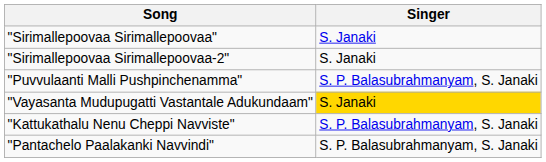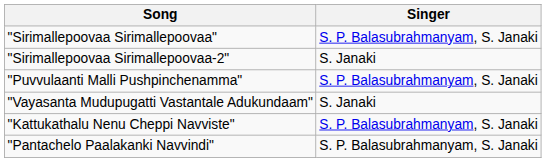 <table class="wikitable">
 <tr>
 <th>Song</th>
 <th>Singer</th>
 </tr>
 <tr>
 <td>"Sirimallepoovaa Sirimallepoovaa"</td>
-<td><a href='#'>S. Janaki</a></td>
+<td><a href='#'>S. P. Balasubrahmanyam</a>, S. Janaki</td>
 </tr>
 <tr>
 <td>"Sirimallepoovaa Sirimallepoovaa-2"</td>
 <td>S. Janaki</td>
 </tr>
 <tr>
 <td>"Puvvulaanti Malli Pushpinchenamma"</td>
 <td><a href='#'>S. P. Balasubrahmanyam</a>, S. Janaki</td>
 </tr>
 <tr>
 <td>"Vayasanta Mudupugatti Vastantale Adukundaam"</td>
-<td style="background: gold;">S. Janaki</td>
+<td>S. Janaki</td>
 </tr>
 <tr>
 <td>"Kattukathalu Nenu Cheppi Navviste"</td>
 <td><a href='#'>S. P. Balasubrahmanyam</a>, S. Janaki</td>
 </tr>
 <tr>
 <td>"Pantachelo Paalakanki Navvindi"</td>
 <td>S. P. Balasubrahmanyam, S. Janaki</td>
 </tr>
 </table>
